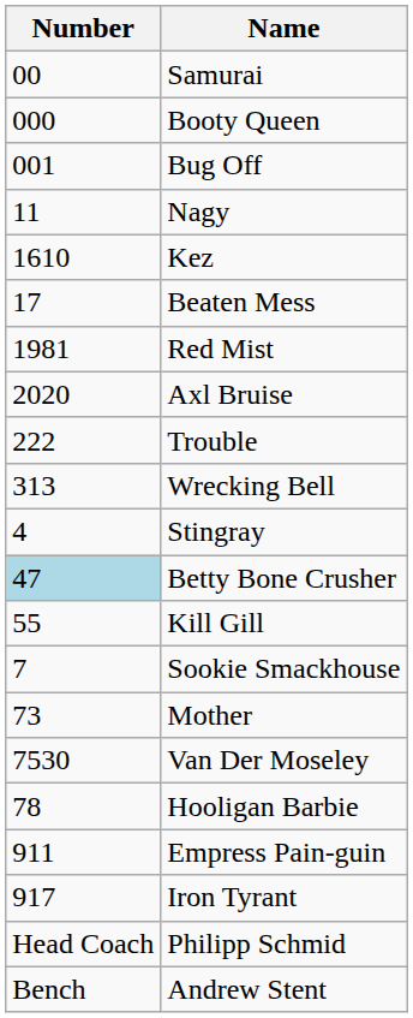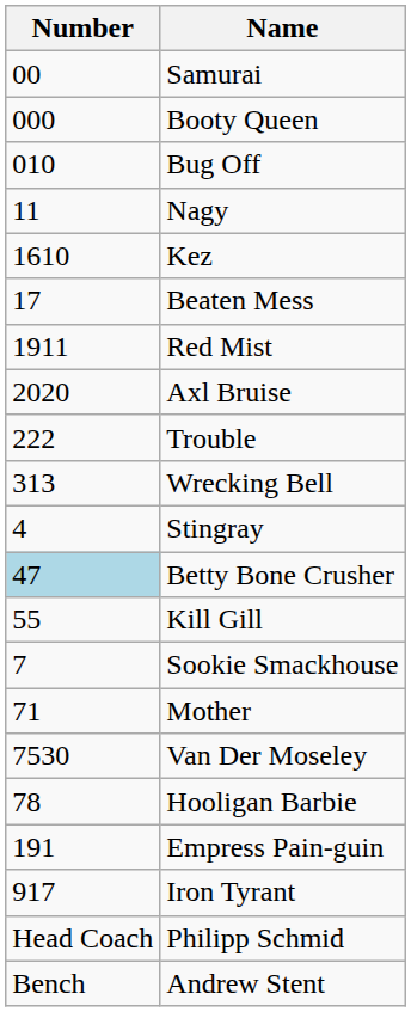 <table class="wikitable sortable">
 <tr>
 <th>Number</th>
 <th>Name</th>
 </tr>
 <tr>
 <td>00</td>
 <td>Samurai</td>
 </tr>
 <tr>
 <td>000</td>
 <td>Booty Queen</td>
 </tr>
 <tr>
-<td>001</td>
+<td>010</td>
 <td>Bug Off</td>
 </tr>
 <tr>
 <td>11</td>
 <td>Nagy</td>
 </tr>
 <tr>
 <td>1610</td>
 <td>Kez</td>
 </tr>
 <tr>
 <td>17</td>
 <td>Beaten Mess</td>
 </tr>
 <tr>
-<td>1981</td>
+<td>1911</td>
 <td>Red Mist</td>
 </tr>
 <tr>
 <td>2020</td>
 <td>Axl Bruise</td>
 </tr>
 <tr>
 <td>222</td>
 <td>Trouble</td>
 </tr>
 <tr>
 <td>313</td>
 <td>Wrecking Bell</td>
 </tr>
 <tr>
 <td>4</td>
 <td>Stingray</td>
 </tr>
 <tr>
 <td style="background: lightblue;">47</td>
 <td>Betty Bone Crusher</td>
 </tr>
 <tr>
 <td>55</td>
 <td>Kill Gill</td>
 </tr>
 <tr>
 <td>7</td>
 <td>Sookie Smackhouse</td>
 </tr>
 <tr>
-<td>73</td>
+<td>71</td>
 <td>Mother</td>
 </tr>
 <tr>
 <td>7530</td>
 <td>Van Der Moseley</td>
 </tr>
 <tr>
 <td>78</td>
 <td>Hooligan Barbie</td>
 </tr>
 <tr>
-<td>911</td>
+<td>191</td>
 <td>Empress Pain-guin</td>
 </tr>
 <tr>
 <td>917</td>
 <td>Iron Tyrant</td>
 </tr>
 <tr>
 <td>Head Coach</td>
 <td>Philipp Schmid</td>
 </tr>
 <tr>
 <td>Bench</td>
 <td>Andrew Stent</td>
 </tr>
 </table>
